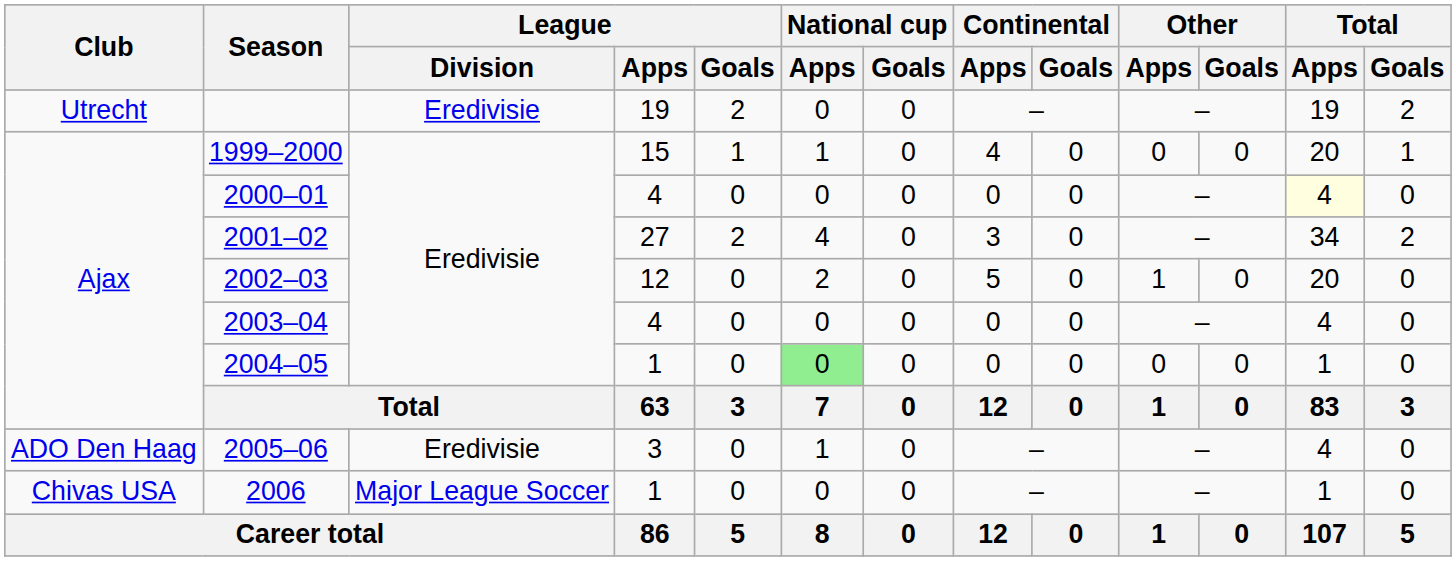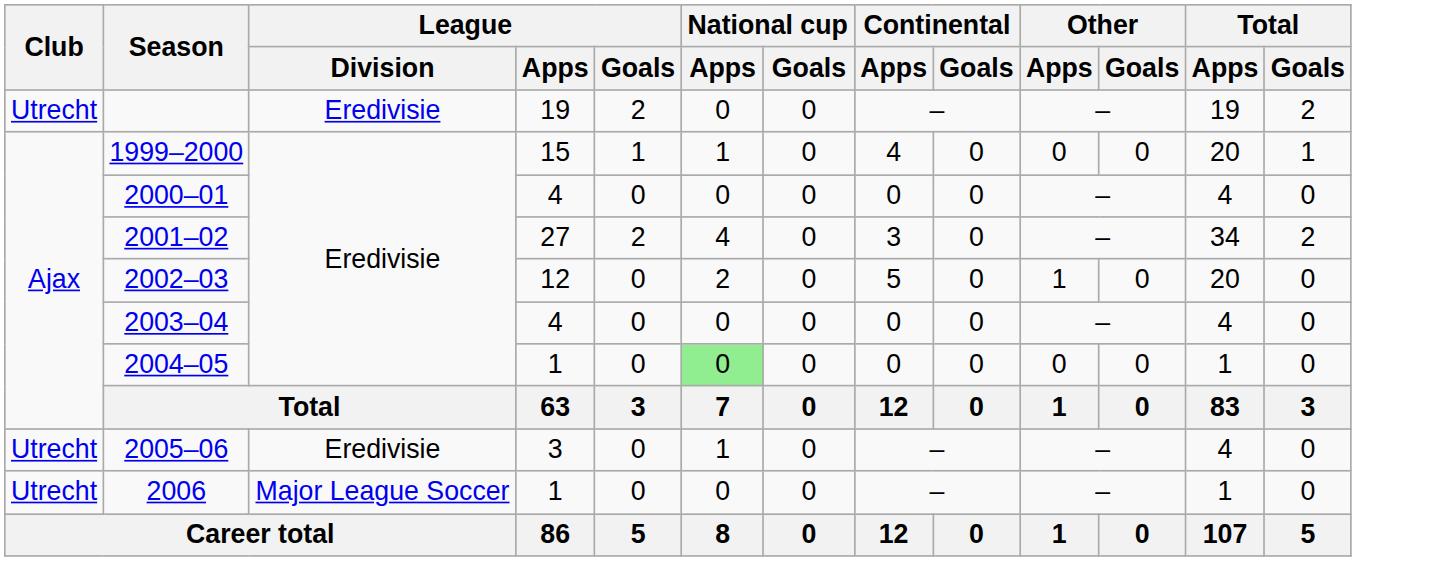 <table class="wikitable" style="text-align:center">
 <tr>
 <th rowspan="2">Club</th>
 <th rowspan="2">Season</th>
 <th colspan="3">League</th>
 <th colspan="2">National cup</th>
 <th colspan="2">Continental</th>
 <th colspan="2">Other</th>
 <th colspan="2">Total</th>
 </tr>
 <tr>
 <th>Division</th>
 <th>Apps</th>
 <th>Goals</th>
 <th>Apps</th>
 <th>Goals</th>
 <th>Apps</th>
 <th>Goals</th>
 <th>Apps</th>
 <th>Goals</th>
 <th>Apps</th>
 <th>Goals</th>
 </tr>
 <tr>
 <td><a href='#'>Utrecht</a></td>
 <td></td>
 <td><a href='#'>Eredivisie</a></td>
 <td>19</td>
 <td>2</td>
 <td>0</td>
 <td>0</td>
 <td colspan="2">–</td>
 <td colspan="2">–</td>
 <td>19</td>
 <td>2</td>
 </tr>
 <tr>
 <td rowspan="7"><a href='#'>Ajax</a></td>
 <td><a href='#'>1999–2000</a></td>
 <td rowspan="6">Eredivisie</td>
 <td>15</td>
 <td>1</td>
 <td>1</td>
 <td>0</td>
 <td>4</td>
 <td>0</td>
 <td>0</td>
 <td>0</td>
 <td>20</td>
 <td>1</td>
 </tr>
 <tr>
 <td><a href='#'>2000–01</a></td>
 <td>4</td>
 <td>0</td>
 <td>0</td>
 <td>0</td>
 <td>0</td>
 <td>0</td>
 <td colspan="2">–</td>
-<td style="background: lightyellow;">4</td>
+<td>4</td>
 <td>0</td>
 </tr>
 <tr>
 <td><a href='#'>2001–02</a></td>
 <td>27</td>
 <td>2</td>
 <td>4</td>
 <td>0</td>
 <td>3</td>
 <td>0</td>
 <td colspan="2">–</td>
 <td>34</td>
 <td>2</td>
 </tr>
 <tr>
 <td><a href='#'>2002–03</a></td>
 <td>12</td>
 <td>0</td>
 <td>2</td>
 <td>0</td>
 <td>5</td>
 <td>0</td>
 <td>1</td>
 <td>0</td>
 <td>20</td>
 <td>0</td>
 </tr>
 <tr>
 <td><a href='#'>2003–04</a></td>
 <td>4</td>
 <td>0</td>
 <td>0</td>
 <td>0</td>
 <td>0</td>
 <td>0</td>
 <td colspan="2">–</td>
 <td>4</td>
 <td>0</td>
 </tr>
 <tr>
 <td><a href='#'>2004–05</a></td>
 <td>1</td>
 <td>0</td>
 <td style="background: lightgreen;">0</td>
 <td>0</td>
 <td>0</td>
 <td>0</td>
 <td>0</td>
 <td>0</td>
 <td>1</td>
 <td>0</td>
 </tr>
 <tr>
 <th colspan="2">Total</th>
 <th>63</th>
 <th>3</th>
 <th>7</th>
 <th>0</th>
 <th>12</th>
 <th>0</th>
 <th>1</th>
 <th>0</th>
 <th>83</th>
 <th>3</th>
 </tr>
 <tr>
-<td><a href='#'>ADO Den Haag</a></td>
+<td><a href='#'>Utrecht</a></td>
 <td><a href='#'>2005–06</a></td>
 <td>Eredivisie</td>
 <td>3</td>
 <td>0</td>
 <td>1</td>
 <td>0</td>
 <td colspan="2">–</td>
 <td colspan="2">–</td>
 <td>4</td>
 <td>0</td>
 </tr>
 <tr>
-<td><a href='#'>Chivas USA</a></td>
+<td><a href='#'>Utrecht</a></td>
 <td><a href='#'>2006</a></td>
 <td><a href='#'>Major League Soccer</a></td>
 <td>1</td>
 <td>0</td>
 <td>0</td>
 <td>0</td>
 <td colspan="2">–</td>
 <td colspan="2">–</td>
 <td>1</td>
 <td>0</td>
 </tr>
 <tr>
 <th colspan="3">Career total</th>
 <th>86</th>
 <th>5</th>
 <th>8</th>
 <th>0</th>
 <th>12</th>
 <th>0</th>
 <th>1</th>
 <th>0</th>
 <th>107</th>
 <th>5</th>
 </tr>
 </table>
